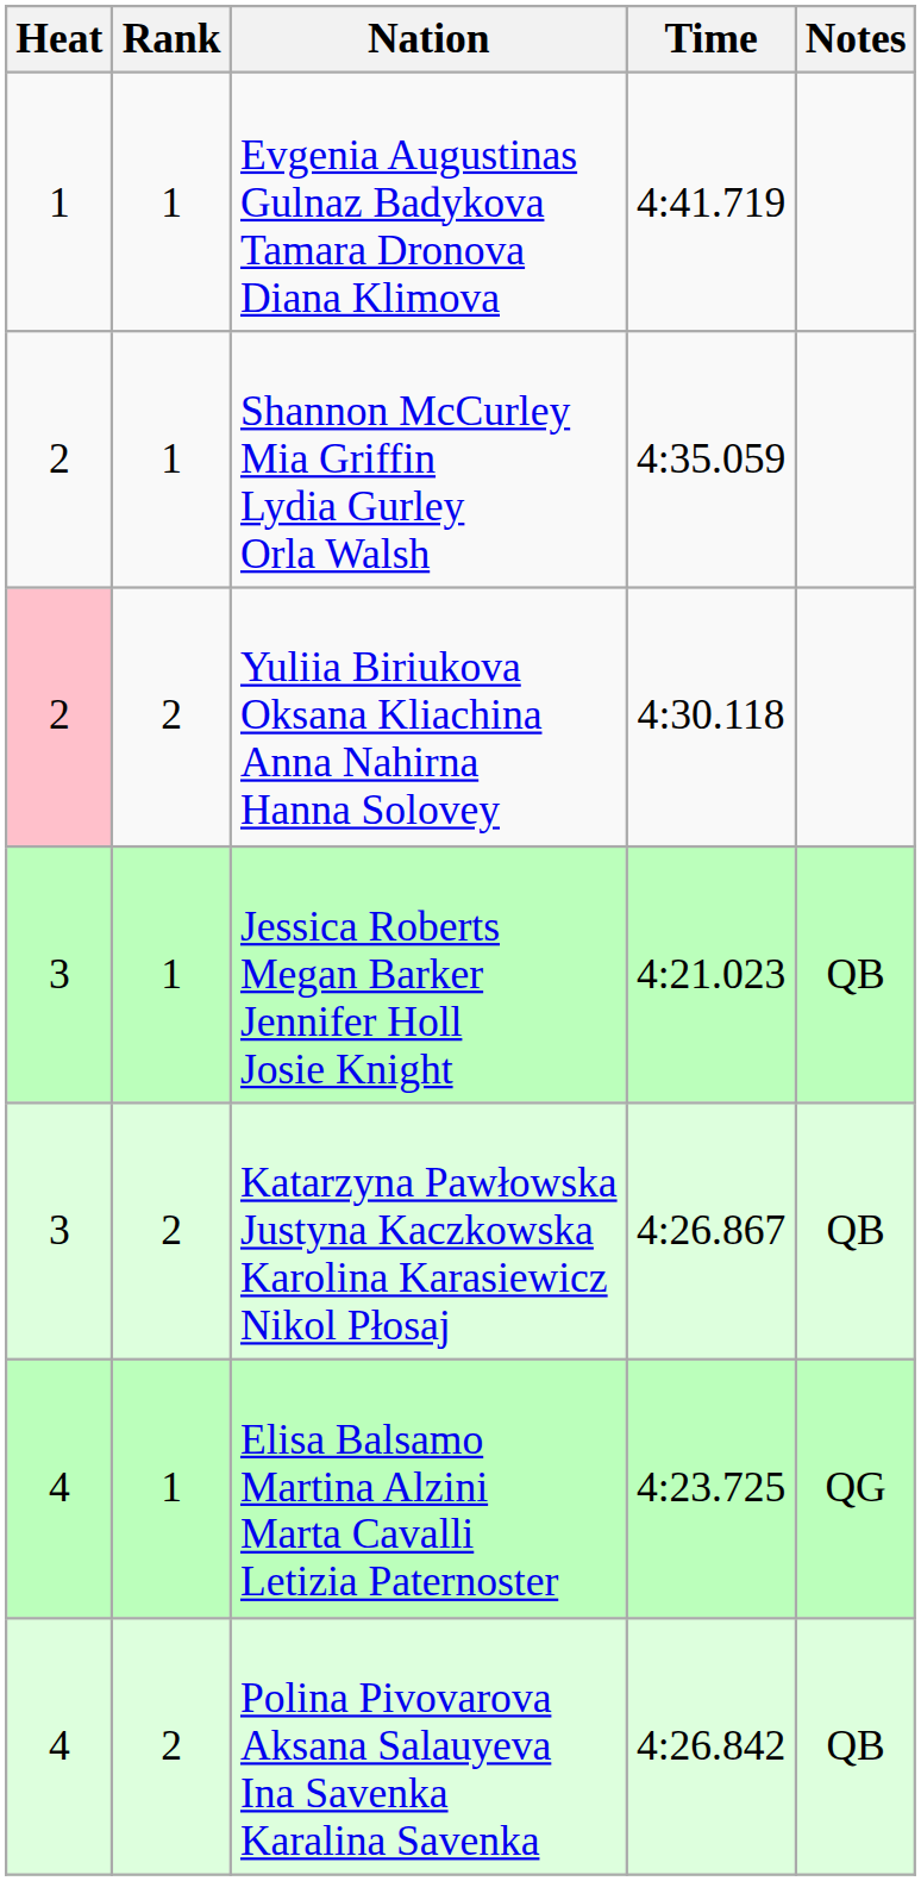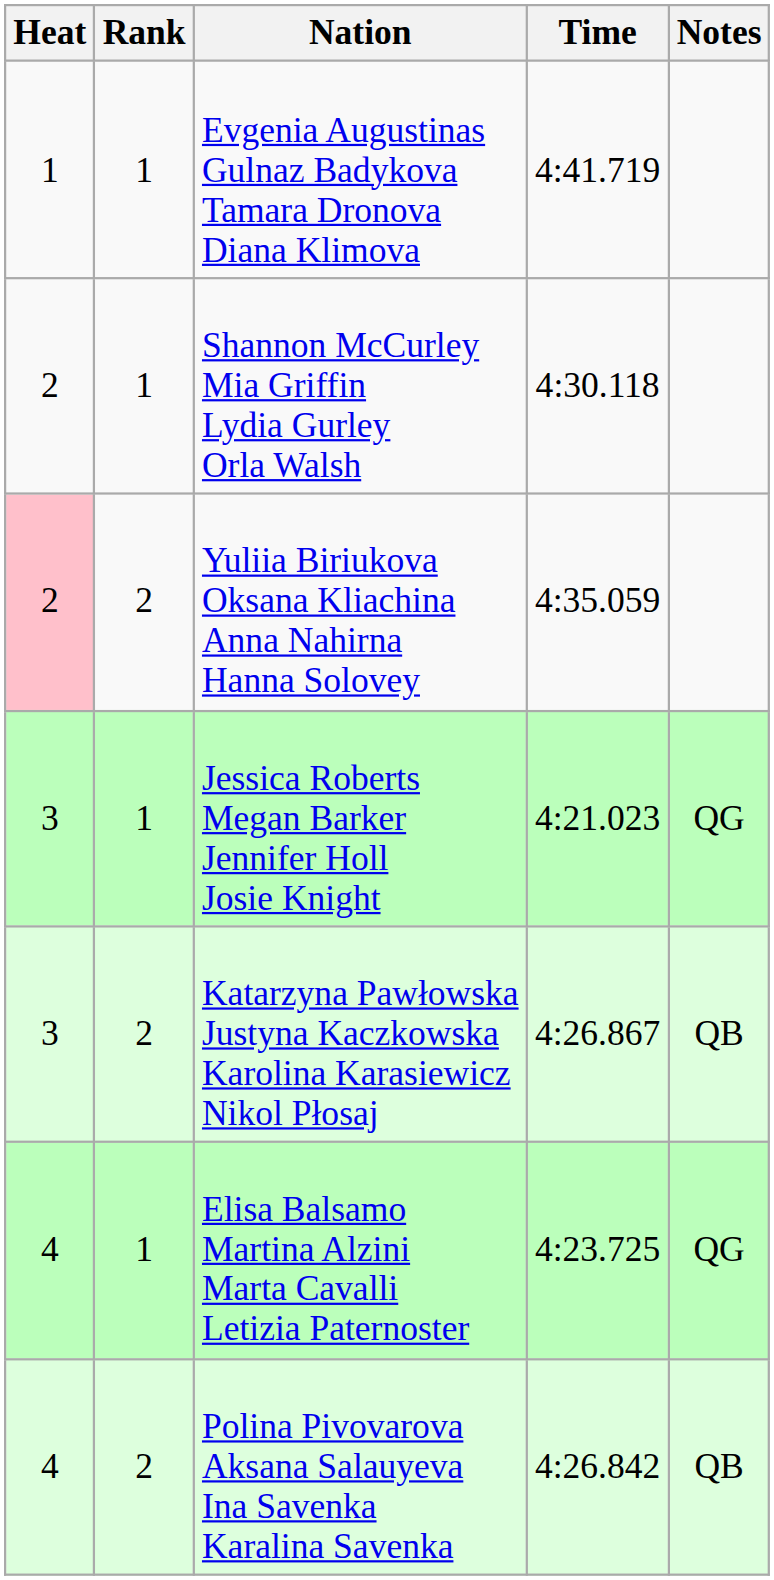 <table class="wikitable sortable" style="text-align:center">
 <tr>
 <th>Heat</th>
 <th>Rank</th>
 <th>Nation</th>
 <th>Time</th>
 <th>Notes</th>
 </tr>
 <tr>
 <td>1</td>
 <td>1</td>
 <td align=left><br><a href='#'>Evgenia Augustinas</a><br><a href='#'>Gulnaz Badykova</a><br><a href='#'>Tamara Dronova</a><br><a href='#'>Diana Klimova</a></td>
 <td>4:41.719</td>
 <td></td>
 </tr>
 <tr>
 <td>2</td>
 <td>1</td>
 <td align=left><br><a href='#'>Shannon McCurley</a><br><a href='#'>Mia Griffin</a><br><a href='#'>Lydia Gurley</a><br><a href='#'>Orla Walsh</a></td>
-<td>4:35.059</td>
+<td>4:30.118</td>
 <td></td>
 </tr>
 <tr>
 <td style="background: pink;">2</td>
 <td>2</td>
 <td align=left><br><a href='#'>Yuliia Biriukova</a><br><a href='#'>Oksana Kliachina</a><br><a href='#'>Anna Nahirna</a><br><a href='#'>Hanna Solovey</a></td>
-<td>4:30.118</td>
+<td>4:35.059</td>
 <td></td>
 </tr>
 <tr bgcolor=bbffbb>
 <td>3</td>
 <td>1</td>
 <td align=left><br><a href='#'>Jessica Roberts</a><br><a href='#'>Megan Barker</a><br><a href='#'>Jennifer Holl</a><br><a href='#'>Josie Knight</a></td>
 <td>4:21.023</td>
-<td>QB</td>
+<td>QG</td>
 </tr>
 <tr bgcolor=ddffdd>
 <td>3</td>
 <td>2</td>
 <td align=left><br><a href='#'>Katarzyna Pawłowska</a><br><a href='#'>Justyna Kaczkowska</a><br><a href='#'>Karolina Karasiewicz</a><br><a href='#'>Nikol Płosaj</a></td>
 <td>4:26.867</td>
 <td>QB</td>
 </tr>
 <tr bgcolor=bbffbb>
 <td>4</td>
 <td>1</td>
 <td align=left><br><a href='#'>Elisa Balsamo</a><br><a href='#'>Martina Alzini</a><br><a href='#'>Marta Cavalli</a><br><a href='#'>Letizia Paternoster</a></td>
 <td>4:23.725</td>
 <td>QG</td>
 </tr>
 <tr bgcolor=ddffdd>
 <td>4</td>
 <td>2</td>
 <td align=left><br><a href='#'>Polina Pivovarova</a><br><a href='#'>Aksana Salauyeva</a><br><a href='#'>Ina Savenka</a><br><a href='#'>Karalina Savenka</a></td>
 <td>4:26.842</td>
 <td>QB</td>
 </tr>
 </table>
